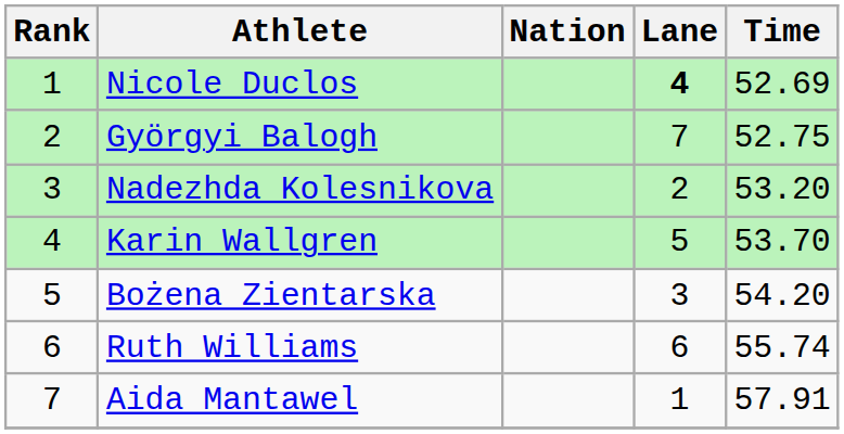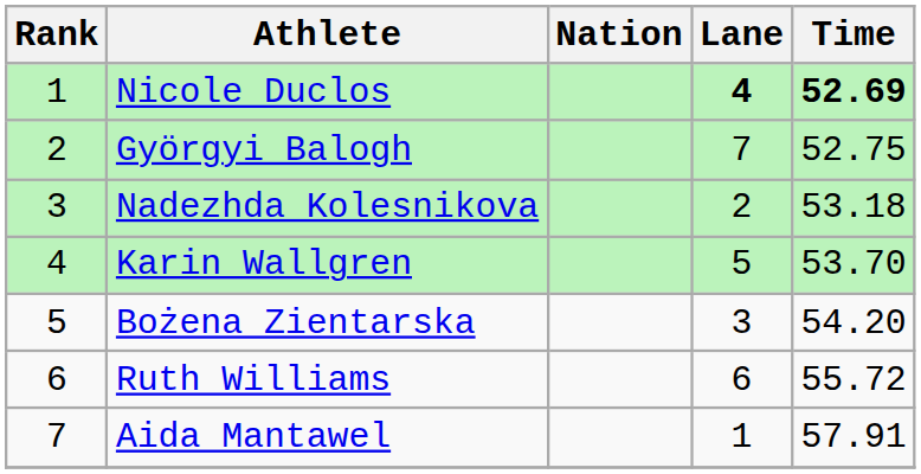 <table class="wikitable sortable" style="text-align:center">
 <tr>
 <th>Rank</th>
 <th>Athlete</th>
 <th>Nation</th>
 <th>Lane</th>
 <th>Time</th>
 </tr>
 <tr bgcolor=bbf3bb>
 <td>1</td>
 <td align=left><a href='#'>Nicole Duclos</a></td>
 <td align=left></td>
 <td><strong>4</strong></td>
-<td>52.69</td>
+<td><strong>52.69</strong></td>
 </tr>
 <tr bgcolor=bbf3bb>
 <td>2</td>
 <td align=left><a href='#'>Györgyi Balogh</a></td>
 <td align=left></td>
 <td>7</td>
 <td>52.75</td>
 </tr>
 <tr bgcolor=bbf3bb>
 <td>3</td>
 <td align=left><a href='#'>Nadezhda Kolesnikova</a></td>
 <td align=left></td>
 <td>2</td>
-<td>53.20</td>
+<td>53.18</td>
 </tr>
 <tr bgcolor=bbf3bb>
 <td>4</td>
 <td align=left><a href='#'>Karin Wallgren</a></td>
 <td align=left></td>
 <td>5</td>
 <td>53.70</td>
 </tr>
 <tr>
 <td>5</td>
 <td align=left><a href='#'>Bożena Zientarska</a></td>
 <td align=left></td>
 <td>3</td>
 <td>54.20</td>
 </tr>
 <tr>
 <td>6</td>
 <td align=left><a href='#'>Ruth Williams</a></td>
 <td align=left></td>
 <td>6</td>
-<td>55.74</td>
+<td>55.72</td>
 </tr>
 <tr>
 <td>7</td>
 <td align=left><a href='#'>Aida Mantawel</a></td>
 <td align=left></td>
 <td>1</td>
 <td>57.91</td>
 </tr>
 <tr>
 </tr>
 </table>
